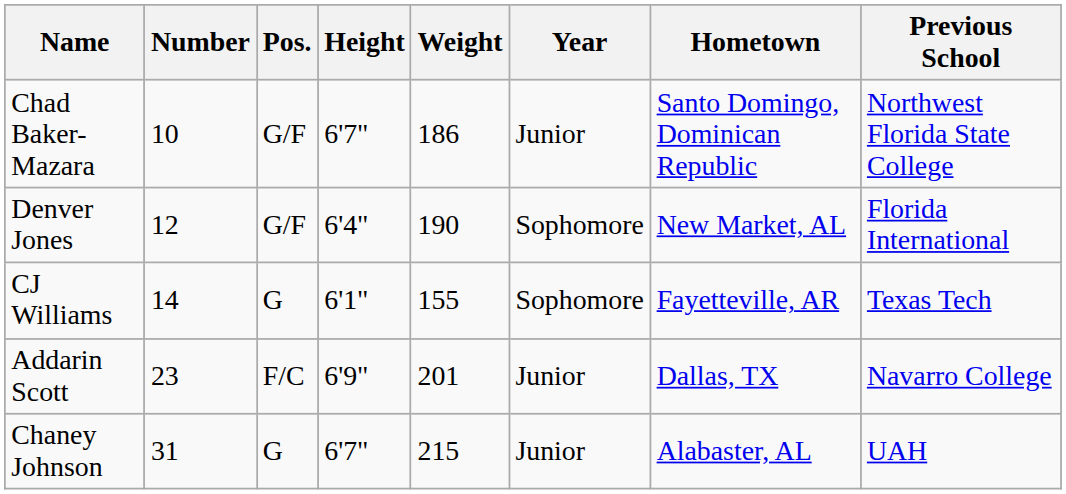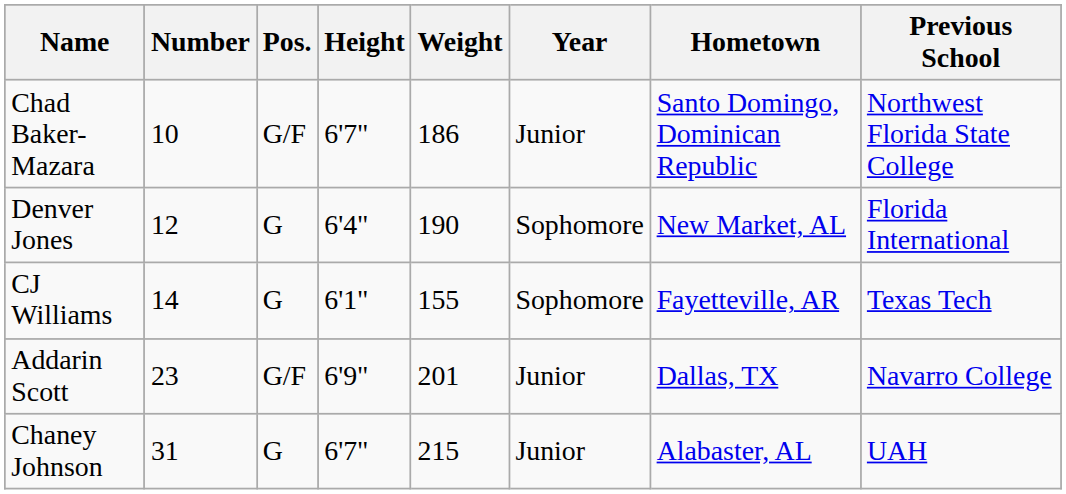 <table class="wikitable sortable" border="1">
 <tr>
 <th>Name</th>
 <th>Number</th>
 <th>Pos.</th>
 <th>Height</th>
 <th>Weight</th>
 <th>Year</th>
 <th>Hometown</th>
 <th class="unsortable">Previous School</th>
 </tr>
 <tr>
 <td>Chad Baker-Mazara</td>
 <td>10</td>
 <td>G/F</td>
 <td>6'7"</td>
 <td>186</td>
 <td>Junior</td>
 <td><a href='#'>Santo Domingo, Dominican Republic</a></td>
 <td><a href='#'>Northwest Florida State College</a></td>
 </tr>
 <tr>
 <td>Denver Jones</td>
 <td>12</td>
-<td>G/F</td>
+<td>G</td>
 <td>6'4"</td>
 <td>190</td>
 <td>Sophomore</td>
 <td><a href='#'>New Market, AL</a></td>
 <td><a href='#'>Florida International</a></td>
 </tr>
 <tr>
 <td>CJ Williams</td>
 <td>14</td>
 <td>G</td>
 <td>6'1"</td>
 <td>155</td>
 <td>Sophomore</td>
 <td><a href='#'>Fayetteville, AR</a></td>
 <td><a href='#'>Texas Tech</a></td>
 </tr>
 <tr>
 <td>Addarin Scott</td>
 <td>23</td>
-<td>F/C</td>
+<td>G/F</td>
 <td>6'9"</td>
 <td>201</td>
 <td>Junior</td>
 <td><a href='#'>Dallas, TX</a></td>
 <td><a href='#'>Navarro College</a></td>
 </tr>
 <tr>
 <td>Chaney Johnson</td>
 <td>31</td>
 <td>G</td>
 <td>6'7"</td>
 <td>215</td>
 <td>Junior</td>
 <td><a href='#'>Alabaster, AL</a></td>
 <td><a href='#'>UAH</a></td>
 </tr>
 </table>
